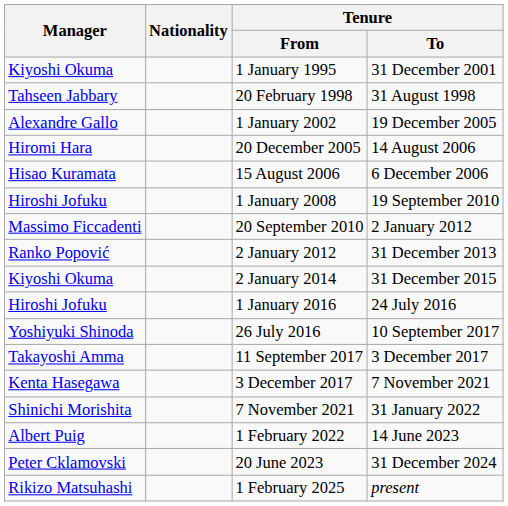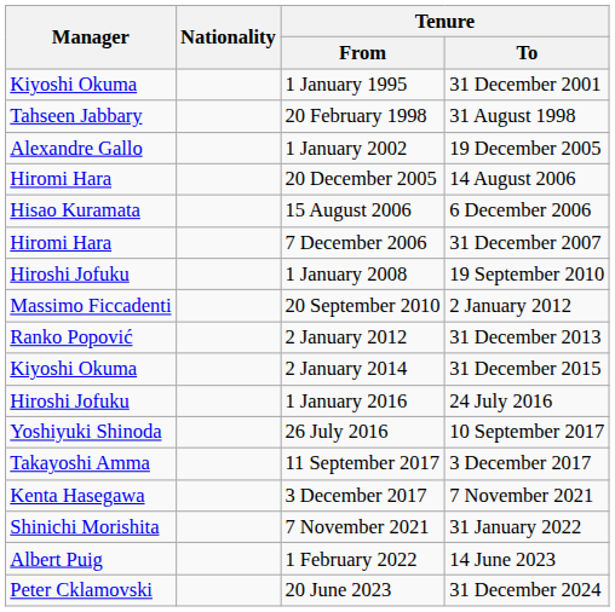 <table class="wikitable">
 <tr>
 <th rowspan="2">Manager</th>
 <th rowspan="2">Nationality</th>
 <th colspan="2">Tenure</th>
 </tr>
 <tr>
 <th>From</th>
 <th>To</th>
 </tr>
 <tr>
 <td><a href='#'>Kiyoshi Okuma</a></td>
 <td></td>
 <td>1 January 1995</td>
 <td>31 December 2001<br></td>
 </tr>
 <tr>
 <td><a href='#'>Tahseen Jabbary</a></td>
 <td></td>
 <td>20 February 1998</td>
 <td>31 August 1998<br></td>
 </tr>
 <tr>
 <td><a href='#'>Alexandre Gallo</a></td>
 <td></td>
 <td>1 January 2002</td>
 <td>19 December 2005<br></td>
 </tr>
 <tr>
 <td><a href='#'>Hiromi Hara</a></td>
 <td></td>
 <td>20 December 2005</td>
 <td>14 August 2006<br></td>
 </tr>
 <tr>
 <td><a href='#'>Hisao Kuramata</a></td>
 <td></td>
 <td>15 August 2006</td>
 <td>6 December 2006<br></td>
+</tr>
+<tr>
+<td><a href='#'>Hiromi Hara</a></td>
+<td></td>
+<td>7 December 2006</td>
+<td>31 December 2007<br></td>
 </tr>
 <tr>
 <td><a href='#'>Hiroshi Jofuku</a></td>
 <td></td>
 <td>1 January 2008</td>
 <td>19 September 2010<br></td>
 </tr>
 <tr>
 <td><a href='#'>Massimo Ficcadenti</a></td>
 <td></td>
 <td>20 September 2010</td>
 <td>2 January 2012<br></td>
 </tr>
 <tr>
 <td><a href='#'>Ranko Popović</a></td>
 <td></td>
 <td>2 January 2012</td>
 <td>31 December 2013<br></td>
 </tr>
 <tr>
 <td><a href='#'>Kiyoshi Okuma</a></td>
 <td></td>
 <td>2 January 2014</td>
 <td>31 December 2015<br></td>
 </tr>
 <tr>
 <td><a href='#'>Hiroshi Jofuku</a></td>
 <td></td>
 <td>1 January 2016</td>
 <td>24 July 2016<br></td>
 </tr>
 <tr>
 <td><a href='#'>Yoshiyuki Shinoda</a></td>
 <td></td>
 <td>26 July 2016</td>
 <td>10 September 2017<br></td>
 </tr>
 <tr>
 <td><a href='#'>Takayoshi Amma</a></td>
 <td></td>
 <td>11 September 2017</td>
 <td>3 December 2017<br></td>
 </tr>
 <tr>
 <td><a href='#'>Kenta Hasegawa</a></td>
 <td></td>
 <td>3 December 2017</td>
 <td>7 November 2021<br></td>
 </tr>
 <tr>
 <td><a href='#'>Shinichi Morishita</a></td>
 <td></td>
 <td>7 November 2021</td>
 <td>31 January 2022<br></td>
 </tr>
 <tr>
 <td><a href='#'>Albert Puig</a></td>
 <td></td>
 <td>1 February 2022</td>
 <td>14 June 2023<br></td>
 </tr>
 <tr>
 <td><a href='#'>Peter Cklamovski</a></td>
 <td></td>
 <td>20 June 2023</td>
 <td>31 December 2024<br></td>
 </tr>
-<tr>
-<td><a href='#'>Rikizo Matsuhashi</a></td>
-<td></td>
-<td>1 February 2025</td>
-<td><em>present</em><br></td>
-</tr>
 </table>
